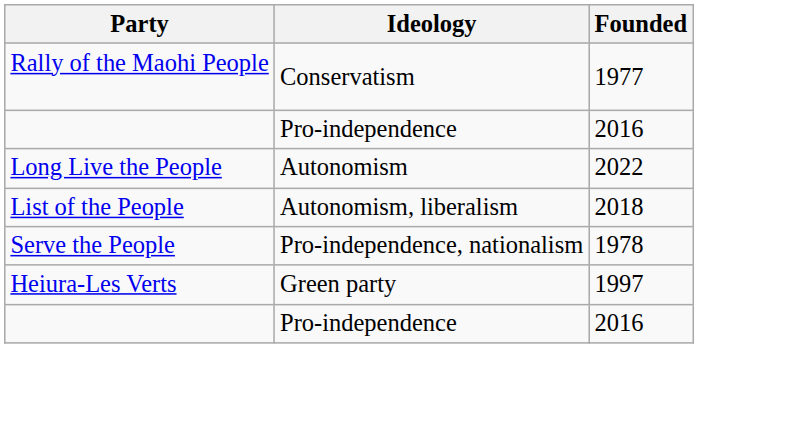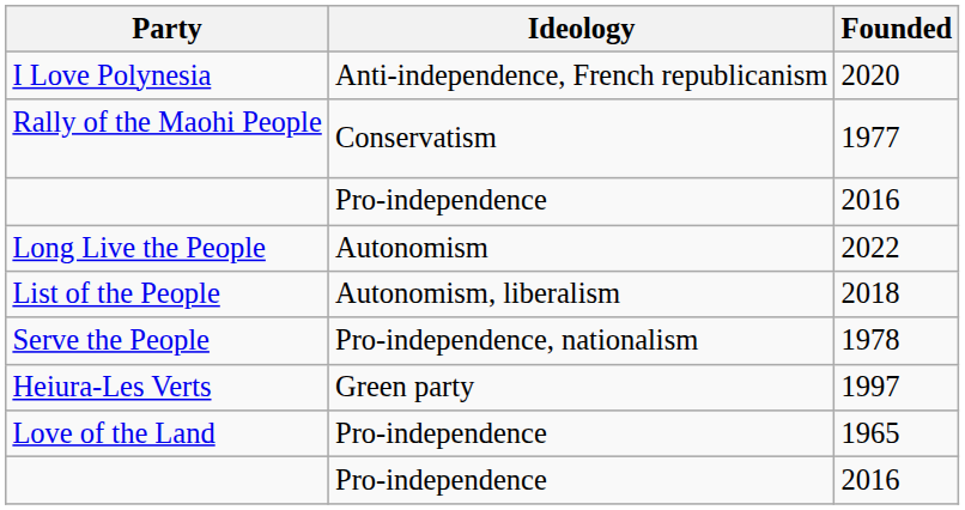 <table class="wikitable">
 <tr>
 <th>Party</th>
 <th>Ideology</th>
 <th>Founded</th>
+</tr>
+<tr>
+<td><a href='#'>I Love Polynesia</a><br><em></em></td>
+<td>Anti-independence, French republicanism</td>
+<td>2020</td>
 </tr>
 <tr>
 <td><a href='#'>Rally of the Maohi People</a><br><em></em><br><em></em></td>
 <td>Conservatism</td>
 <td>1977</td>
 </tr>
 <tr>
 <td></td>
 <td>Pro-independence</td>
 <td>2016</td>
 </tr>
 <tr>
 <td><a href='#'>Long Live the People</a><br><em></em></td>
 <td>Autonomism</td>
 <td>2022</td>
 </tr>
 <tr>
 <td><a href='#'>List of the People</a><br><em></em></td>
 <td>Autonomism, liberalism</td>
 <td>2018</td>
 </tr>
 <tr>
 <td><a href='#'>Serve the People</a><br><em></em></td>
 <td>Pro-independence, nationalism</td>
 <td>1978</td>
 </tr>
 <tr>
 <td><a href='#'>Heiura-Les Verts</a></td>
 <td>Green party</td>
 <td>1997</td>
 </tr>
 <tr>
+<td><a href='#'>Love of the Land</a></td>
+<td>Pro-independence</td>
+<td>1965</td>
+</tr>
+<tr>
 <td></td>
 <td>Pro-independence</td>
 <td>2016</td>
 </tr>
 </table>
